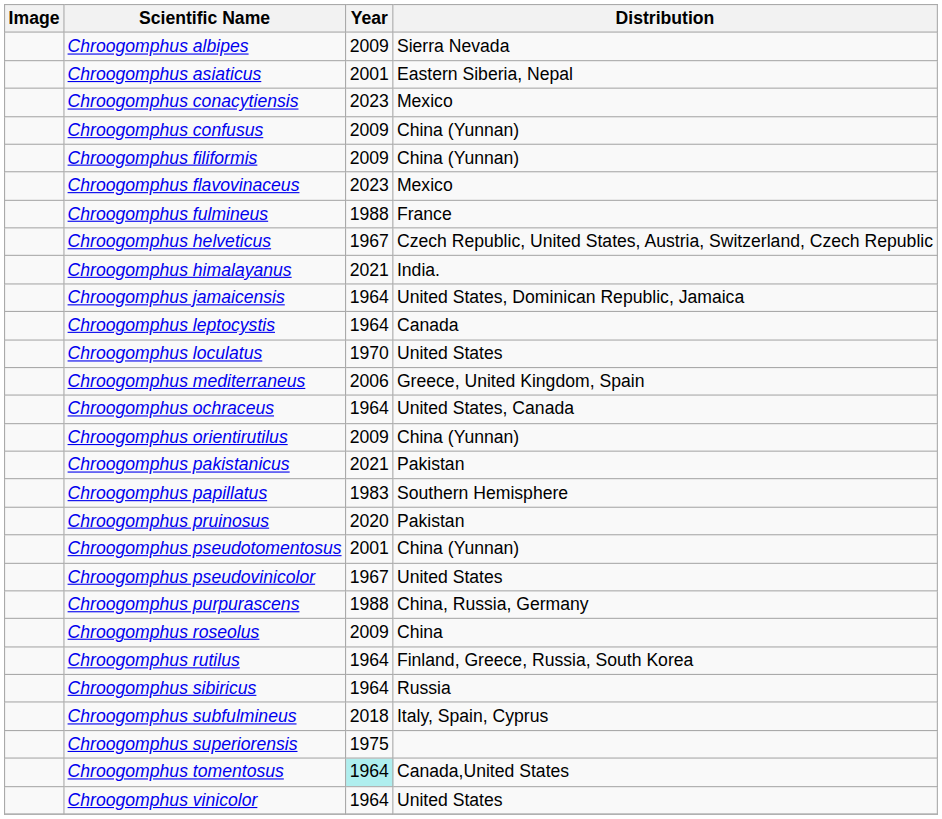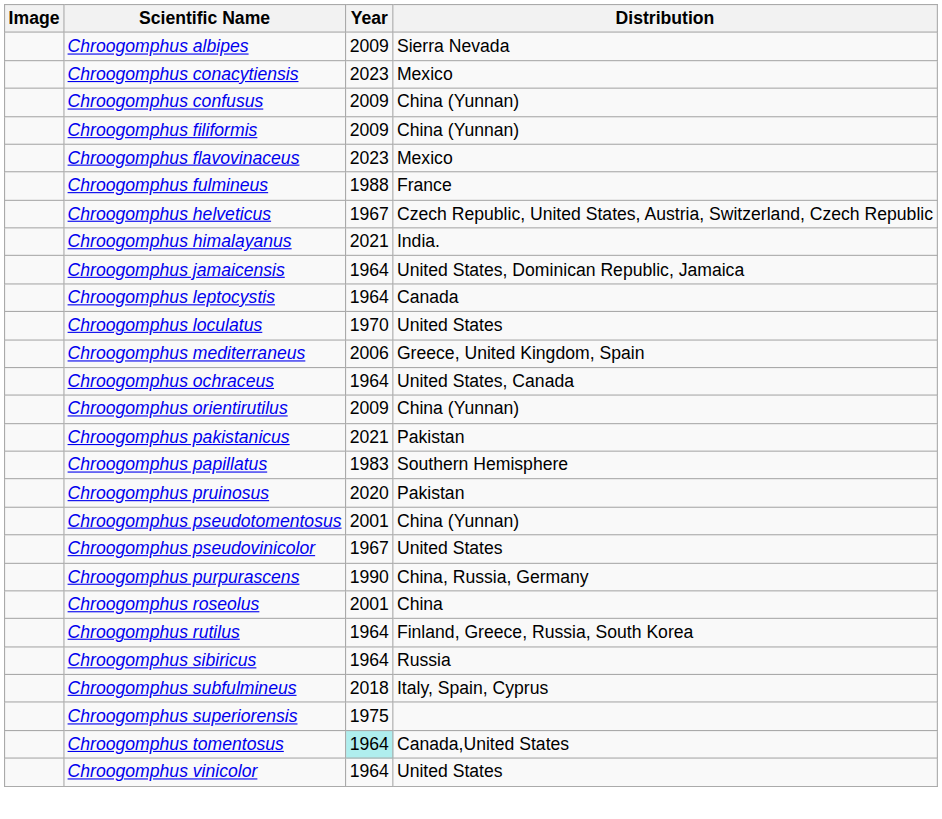 <table class="wikitable sortable">
 <tr>
 <th>Image</th>
 <th>Scientific Name</th>
 <th>Year</th>
 <th>Distribution</th>
 </tr>
 <tr>
 <td></td>
 <td><em><a href='#'>Chroogomphus albipes</a></em> </td>
 <td>2009</td>
 <td>Sierra Nevada</td>
-</tr>
-<tr>
-<td></td>
-<td><em><a href='#'>Chroogomphus asiaticus</a></em> </td>
-<td>2001</td>
-<td>Eastern Siberia, Nepal</td>
 </tr>
 <tr>
 <td></td>
 <td><em><a href='#'>Chroogomphus conacytiensis</a></em> </td>
 <td>2023</td>
 <td>Mexico</td>
 </tr>
 <tr>
 <td></td>
 <td><em><a href='#'>Chroogomphus confusus</a></em> </td>
 <td>2009</td>
 <td>China (Yunnan)</td>
 </tr>
 <tr>
 <td></td>
 <td><em><a href='#'>Chroogomphus filiformis</a></em> </td>
 <td>2009</td>
 <td>China (Yunnan)</td>
 </tr>
 <tr>
 <td></td>
 <td><em><a href='#'>Chroogomphus flavovinaceus</a></em> </td>
 <td>2023</td>
 <td>Mexico</td>
 </tr>
 <tr>
 <td></td>
 <td><em><a href='#'>Chroogomphus fulmineus</a></em> </td>
 <td>1988</td>
 <td>France</td>
 </tr>
 <tr>
 <td></td>
 <td><em><a href='#'>Chroogomphus helveticus</a></em> </td>
 <td>1967</td>
 <td>Czech Republic, United States, Austria, Switzerland, Czech Republic</td>
 </tr>
 <tr>
 <td></td>
 <td><em><a href='#'>Chroogomphus himalayanus</a></em> </td>
 <td>2021</td>
 <td>India.</td>
 </tr>
 <tr>
 <td></td>
 <td><em><a href='#'>Chroogomphus jamaicensis</a></em> </td>
 <td>1964</td>
 <td>United States, Dominican Republic, Jamaica</td>
 </tr>
 <tr>
 <td></td>
 <td><em><a href='#'>Chroogomphus leptocystis</a></em> </td>
 <td>1964</td>
 <td>Canada</td>
 </tr>
 <tr>
 <td></td>
 <td><em><a href='#'>Chroogomphus loculatus</a></em> </td>
 <td>1970</td>
 <td>United States</td>
 </tr>
 <tr>
 <td></td>
 <td><em><a href='#'>Chroogomphus mediterraneus</a></em> </td>
 <td>2006</td>
 <td>Greece, United Kingdom, Spain</td>
 </tr>
 <tr>
 <td></td>
 <td><em><a href='#'>Chroogomphus ochraceus</a></em> </td>
 <td>1964</td>
 <td>United States, Canada</td>
 </tr>
 <tr>
 <td></td>
 <td><em><a href='#'>Chroogomphus orientirutilus</a></em> </td>
 <td>2009</td>
 <td>China (Yunnan)</td>
 </tr>
 <tr>
 <td></td>
 <td><em><a href='#'>Chroogomphus pakistanicus</a></em> </td>
 <td>2021</td>
 <td>Pakistan</td>
 </tr>
 <tr>
 <td></td>
 <td><em><a href='#'>Chroogomphus papillatus</a></em> </td>
 <td>1983</td>
 <td>Southern Hemisphere</td>
 </tr>
 <tr>
 <td></td>
 <td><em><a href='#'>Chroogomphus pruinosus</a></em> </td>
 <td>2020</td>
 <td>Pakistan</td>
 </tr>
 <tr>
 <td></td>
 <td><em><a href='#'>Chroogomphus pseudotomentosus</a></em> </td>
 <td>2001</td>
 <td>China (Yunnan)</td>
 </tr>
 <tr>
 <td></td>
 <td><em><a href='#'>Chroogomphus pseudovinicolor</a></em> </td>
 <td>1967</td>
 <td>United States</td>
 </tr>
 <tr>
 <td></td>
 <td><em><a href='#'>Chroogomphus purpurascens</a></em> </td>
-<td>1988</td>
+<td>1990</td>
 <td>China, Russia, Germany</td>
 </tr>
 <tr>
 <td></td>
 <td><em><a href='#'>Chroogomphus roseolus</a></em> </td>
-<td>2009</td>
+<td>2001</td>
 <td>China</td>
 </tr>
 <tr>
 <td></td>
 <td><em><a href='#'>Chroogomphus rutilus</a></em> </td>
 <td>1964</td>
 <td>Finland, Greece, Russia, South Korea</td>
 </tr>
 <tr>
 <td></td>
 <td><em><a href='#'>Chroogomphus sibiricus</a></em> </td>
 <td>1964</td>
 <td>Russia</td>
 </tr>
 <tr>
 <td></td>
 <td><em><a href='#'>Chroogomphus subfulmineus</a></em> </td>
 <td>2018</td>
 <td>Italy, Spain, Cyprus</td>
 </tr>
 <tr>
 <td></td>
 <td><em><a href='#'>Chroogomphus superiorensis</a></em> </td>
 <td>1975</td>
 <td></td>
 </tr>
 <tr>
 <td></td>
 <td><em><a href='#'>Chroogomphus tomentosus</a></em> </td>
 <td style="background: paleturquoise;">1964</td>
 <td>Canada,United States</td>
 </tr>
 <tr>
 <td></td>
 <td><em><a href='#'>Chroogomphus vinicolor</a></em> </td>
 <td>1964</td>
 <td>United States</td>
 </tr>
 <tr>
 </tr>
 </table>
